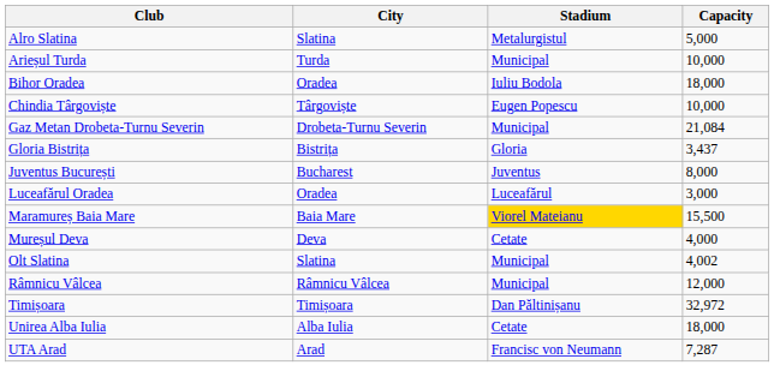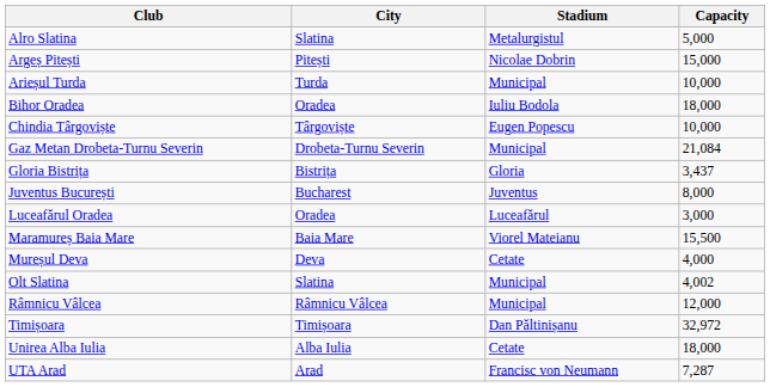 <table class="wikitable sortable" width="55%">
 <tr>
 <th>Club</th>
 <th>City</th>
 <th>Stadium</th>
 <th>Capacity</th>
 </tr>
 <tr>
 <td><a href='#'>Alro Slatina</a></td>
 <td><a href='#'>Slatina</a></td>
 <td><a href='#'>Metalurgistul</a></td>
 <td>5,000</td>
+</tr>
+<tr>
+<td><a href='#'>Argeș Pitești</a></td>
+<td><a href='#'>Pitești</a></td>
+<td><a href='#'>Nicolae Dobrin</a></td>
+<td>15,000</td>
 </tr>
 <tr>
 <td><a href='#'>Arieșul Turda</a></td>
 <td><a href='#'>Turda</a></td>
 <td><a href='#'>Municipal</a></td>
 <td>10,000</td>
 </tr>
 <tr>
 <td><a href='#'>Bihor Oradea</a></td>
 <td><a href='#'>Oradea</a></td>
 <td><a href='#'>Iuliu Bodola</a></td>
 <td>18,000</td>
 </tr>
 <tr>
 <td><a href='#'>Chindia Târgoviște</a></td>
 <td><a href='#'>Târgoviște</a></td>
 <td><a href='#'>Eugen Popescu</a></td>
 <td>10,000</td>
 </tr>
 <tr>
 <td><a href='#'>Gaz Metan Drobeta-Turnu Severin</a></td>
 <td><a href='#'>Drobeta-Turnu Severin</a></td>
 <td><a href='#'>Municipal</a></td>
 <td>21,084</td>
 </tr>
 <tr>
 <td><a href='#'>Gloria Bistrița</a></td>
 <td><a href='#'>Bistrița</a></td>
 <td><a href='#'>Gloria</a></td>
 <td>3,437</td>
 </tr>
 <tr>
 <td><a href='#'>Juventus București</a></td>
 <td><a href='#'>Bucharest</a></td>
 <td><a href='#'>Juventus</a></td>
 <td>8,000</td>
 </tr>
 <tr>
 <td><a href='#'>Luceafărul Oradea</a></td>
 <td><a href='#'>Oradea</a></td>
 <td><a href='#'>Luceafărul</a></td>
 <td>3,000</td>
 </tr>
 <tr>
 <td><a href='#'>Maramureș Baia Mare</a></td>
 <td><a href='#'>Baia Mare</a></td>
-<td style="background: gold;"><a href='#'>Viorel Mateianu</a></td>
+<td><a href='#'>Viorel Mateianu</a></td>
 <td>15,500</td>
 </tr>
 <tr>
 <td><a href='#'>Mureșul Deva</a></td>
 <td><a href='#'>Deva</a></td>
 <td><a href='#'>Cetate</a></td>
 <td>4,000</td>
 </tr>
 <tr>
 <td><a href='#'>Olt Slatina</a></td>
 <td><a href='#'>Slatina</a></td>
 <td><a href='#'>Municipal</a></td>
 <td>4,002</td>
 </tr>
 <tr>
 <td><a href='#'>Râmnicu Vâlcea</a></td>
 <td><a href='#'>Râmnicu Vâlcea</a></td>
 <td><a href='#'>Municipal</a></td>
 <td>12,000</td>
 </tr>
 <tr>
 <td><a href='#'>Timișoara</a></td>
 <td><a href='#'>Timișoara</a></td>
 <td><a href='#'>Dan Păltinișanu</a></td>
 <td>32,972</td>
 </tr>
 <tr>
 <td><a href='#'>Unirea Alba Iulia</a></td>
 <td><a href='#'>Alba Iulia</a></td>
 <td><a href='#'>Cetate</a></td>
 <td>18,000</td>
 </tr>
 <tr>
 <td><a href='#'>UTA Arad</a></td>
 <td><a href='#'>Arad</a></td>
 <td><a href='#'>Francisc von Neumann</a></td>
 <td>7,287</td>
 </tr>
 </table>
